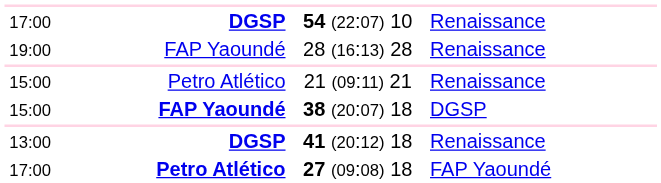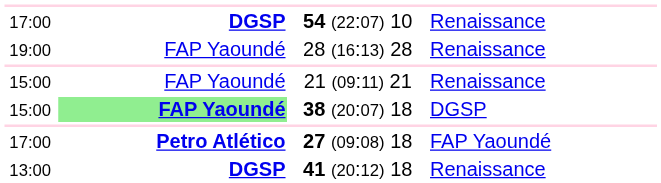 <table style="text-align:center" width=550>
 <tr>
 <th width=3%></th>
 <th width=25%></th>
 <th width=15%></th>
 <th width=25%></th>
 <th width=3%></th>
 </tr>
 <tr align="left" bgcolor=#ffd4e4>
 <td colspan=4></td>
 </tr>
 <tr>
 <td><small>17:00</small></td>
 <td align="right"><strong><a href='#'>DGSP</a></strong> </td>
 <td><strong>54</strong> <small>(22</small>:<small>07)</small> 10</td>
 <td align=left> <a href='#'>Renaissance</a></td>
 <td></td>
 </tr>
 <tr>
 <td><small>19:00</small></td>
 <td align="right"><a href='#'>FAP Yaoundé</a> </td>
 <td>28 <small>(16</small>:<small>13)</small> 28</td>
 <td align=left> <a href='#'>Renaissance</a></td>
 <td></td>
 </tr>
 <tr align="left" bgcolor=#ffd4e4>
 <td colspan=4></td>
 </tr>
 <tr>
 <td><small>15:00</small></td>
-<td align="right"><a href='#'>Petro Atlético</a> </td>
+<td align="right"><a href='#'>FAP Yaoundé</a> </td>
 <td>21 <small>(09</small>:<small>11)</small> 21</td>
 <td align=left> <a href='#'>Renaissance</a></td>
 <td></td>
 </tr>
 <tr>
 <td><small>15:00</small></td>
-<td align="right"><strong><a href='#'>FAP Yaoundé</a></strong> </td>
+<td align="right" style="background: lightgreen;"><strong><a href='#'>FAP Yaoundé</a></strong> </td>
 <td><strong>38</strong> <small>(20</small>:<small>07)</small> 18</td>
 <td align=left> <a href='#'>DGSP</a></td>
 <td></td>
 </tr>
 <tr align="left" bgcolor=#ffd4e4>
 <td colspan=4></td>
 </tr>
 <tr>
+<td><small>17:00</small></td>
+<td align="right"><strong><a href='#'>Petro Atlético</a></strong> </td>
+<td><strong>27</strong> <small>(09</small>:<small>08)</small> 18</td>
+<td align=left> <a href='#'>FAP Yaoundé</a></td>
+<td></td>
+</tr>
+<tr>
 <td><small>13:00</small></td>
 <td align="right"><strong><a href='#'>DGSP</a></strong> </td>
 <td><strong>41</strong> <small>(20</small>:<small>12)</small> 18</td>
 <td align=left> <a href='#'>Renaissance</a></td>
 <td></td>
 </tr>
-<tr>
-<td><small>17:00</small></td>
-<td align="right"><strong><a href='#'>Petro Atlético</a></strong> </td>
-<td><strong>27</strong> <small>(09</small>:<small>08)</small> 18</td>
-<td align=left> <a href='#'>FAP Yaoundé</a></td>
-<td></td>
-</tr>
 </table>
